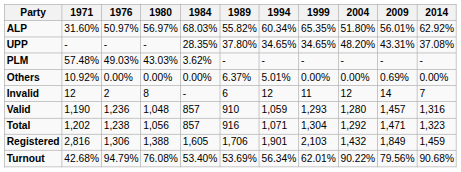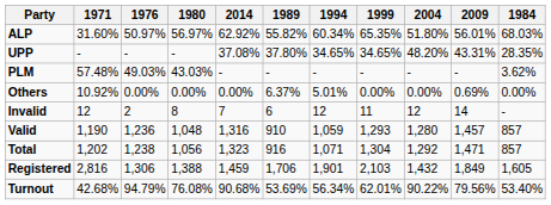 <table class="wikitable">
 <tr>
 <th><strong>Party</strong></th>
 <th><strong>1971</strong></th>
 <th><strong>1976</strong></th>
 <th><strong>1980</strong></th>
-<th><strong>1984</strong></th>
+<th><strong>2014</strong></th>
 <th><strong>1989</strong></th>
 <th><strong>1994</strong></th>
 <th><strong>1999</strong></th>
 <th><strong>2004</strong></th>
 <th><strong>2009</strong></th>
-<th><strong>2014</strong></th>
+<th><strong>1984</strong></th>
 </tr>
 <tr>
 <td><strong>ALP</strong></td>
 <td>31.60%</td>
 <td>50.97%</td>
 <td>56.97%</td>
-<td>68.03%</td>
+<td>62.92%</td>
 <td>55.82%</td>
 <td>60.34%</td>
 <td>65.35%</td>
 <td>51.80%</td>
 <td>56.01%</td>
-<td>62.92%</td>
+<td>68.03%</td>
 </tr>
 <tr>
 <td><strong>UPP</strong></td>
 <td>-</td>
 <td>-</td>
 <td>-</td>
-<td>28.35%</td>
+<td>37.08%</td>
 <td>37.80%</td>
 <td>34.65%</td>
 <td>34.65%</td>
 <td>48.20%</td>
 <td>43.31%</td>
-<td>37.08%</td>
+<td>28.35%</td>
 </tr>
 <tr>
 <td><strong>PLM</strong></td>
 <td>57.48%</td>
 <td>49.03%</td>
 <td>43.03%</td>
-<td>3.62%</td>
 <td>-</td>
 <td>-</td>
 <td>-</td>
 <td>-</td>
 <td>-</td>
 <td>-</td>
+<td>3.62%</td>
 </tr>
 <tr>
 <td><strong>Others</strong></td>
 <td>10.92%</td>
 <td>0.00%</td>
 <td>0.00%</td>
 <td>0.00%</td>
 <td>6.37%</td>
 <td>5.01%</td>
 <td>0.00%</td>
 <td>0.00%</td>
 <td>0.69%</td>
 <td>0.00%</td>
 </tr>
 <tr>
 <td><strong>Invalid</strong></td>
 <td>12</td>
 <td>2</td>
 <td>8</td>
-<td>-</td>
+<td>7</td>
 <td>6</td>
 <td>12</td>
 <td>11</td>
 <td>12</td>
 <td>14</td>
-<td>7</td>
+<td>-</td>
 </tr>
 <tr>
 <td><strong>Valid</strong></td>
 <td>1,190</td>
 <td>1,236</td>
 <td>1,048</td>
-<td>857</td>
+<td>1,316</td>
 <td>910</td>
 <td>1,059</td>
 <td>1,293</td>
 <td>1,280</td>
 <td>1,457</td>
-<td>1,316</td>
+<td>857</td>
 </tr>
 <tr>
 <td><strong>Total</strong></td>
 <td>1,202</td>
 <td>1,238</td>
 <td>1,056</td>
-<td>857</td>
+<td>1,323</td>
 <td>916</td>
 <td>1,071</td>
 <td>1,304</td>
 <td>1,292</td>
 <td>1,471</td>
-<td>1,323</td>
+<td>857</td>
 </tr>
 <tr>
 <td><strong>Registered</strong></td>
 <td>2,816</td>
 <td>1,306</td>
 <td>1,388</td>
-<td>1,605</td>
+<td>1,459</td>
 <td>1,706</td>
 <td>1,901</td>
 <td>2,103</td>
 <td>1,432</td>
 <td>1,849</td>
-<td>1,459</td>
+<td>1,605</td>
 </tr>
 <tr>
 <td><strong>Turnout</strong></td>
 <td>42.68%</td>
 <td>94.79%</td>
 <td>76.08%</td>
-<td>53.40%</td>
+<td>90.68%</td>
 <td>53.69%</td>
 <td>56.34%</td>
 <td>62.01%</td>
 <td>90.22%</td>
 <td>79.56%</td>
-<td>90.68%</td>
+<td>53.40%</td>
 </tr>
 </table>
